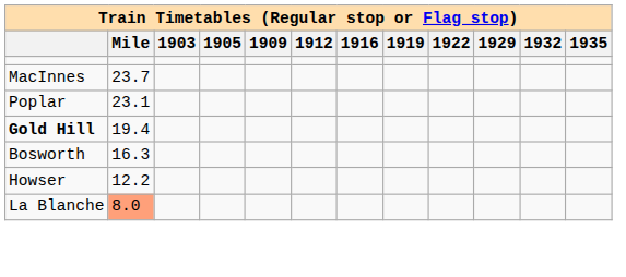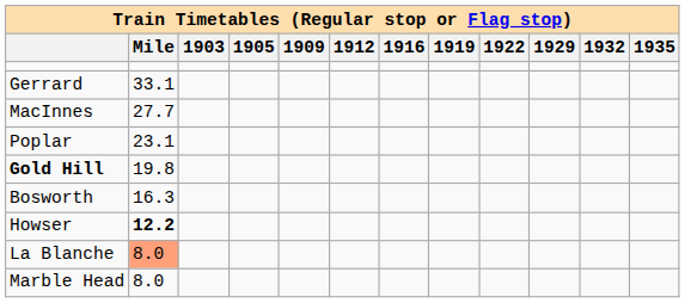 <table class="wikitable">
 <tr>
 <th colspan="12" style="background:#ffdead;">Train Timetables (Regular stop or <a href='#'>Flag stop</a>)</th>
 </tr>
 <tr>
 <th></th>
 <th>Mile</th>
 <th>1903</th>
 <th>1905</th>
 <th>1909</th>
 <th>1912</th>
 <th>1916</th>
 <th>1919</th>
 <th>1922</th>
 <th>1929</th>
 <th>1932</th>
 <th>1935</th>
 </tr>
 <tr>
 <td></td>
 <td></td>
 <td></td>
 <td></td>
 <td></td>
 <td></td>
 <td></td>
 <td></td>
 <td></td>
 <td></td>
 <td></td>
 <td></td>
 </tr>
 <tr>
+<td>Gerrard</td>
+<td>33.1</td>
+<td></td>
+<td></td>
+<td></td>
+<td></td>
+<td></td>
+<td></td>
+<td></td>
+<td></td>
+<td></td>
+<td></td>
+</tr>
+<tr>
 <td>MacInnes</td>
-<td>23.7</td>
+<td>27.7</td>
 <td></td>
 <td></td>
 <td></td>
 <td></td>
 <td></td>
 <td></td>
 <td></td>
 <td></td>
 <td></td>
 <td></td>
 </tr>
 <tr>
 <td>Poplar</td>
 <td>23.1</td>
 <td></td>
 <td></td>
 <td></td>
 <td></td>
 <td></td>
 <td></td>
 <td></td>
 <td></td>
 <td></td>
 <td></td>
 </tr>
 <tr>
 <td><strong>Gold Hill</strong></td>
-<td>19.4</td>
+<td>19.8</td>
 <td></td>
 <td></td>
 <td></td>
 <td></td>
 <td></td>
 <td></td>
 <td></td>
 <td></td>
 <td></td>
 <td></td>
 </tr>
 <tr>
 <td>Bosworth</td>
 <td>16.3</td>
 <td></td>
 <td></td>
 <td></td>
 <td></td>
 <td></td>
 <td></td>
 <td></td>
 <td></td>
 <td></td>
 <td></td>
 </tr>
 <tr>
 <td>Howser</td>
-<td>12.2</td>
+<td><strong>12.2</strong></td>
 <td></td>
 <td></td>
 <td></td>
 <td></td>
 <td></td>
 <td></td>
 <td></td>
 <td></td>
 <td></td>
 <td></td>
 </tr>
 <tr>
 <td>La Blanche</td>
 <td style="background: lightsalmon;">8.0</td>
 <td></td>
 <td></td>
 <td></td>
 <td></td>
 <td></td>
 <td></td>
 <td></td>
 <td></td>
 <td></td>
 <td></td>
 </tr>
+<tr>
+<td>Marble Head</td>
+<td>8.0</td>
+<td></td>
+<td></td>
+<td></td>
+<td></td>
+<td></td>
+<td></td>
+<td></td>
+<td></td>
+<td></td>
+<td></td>
+</tr>
 </table>
